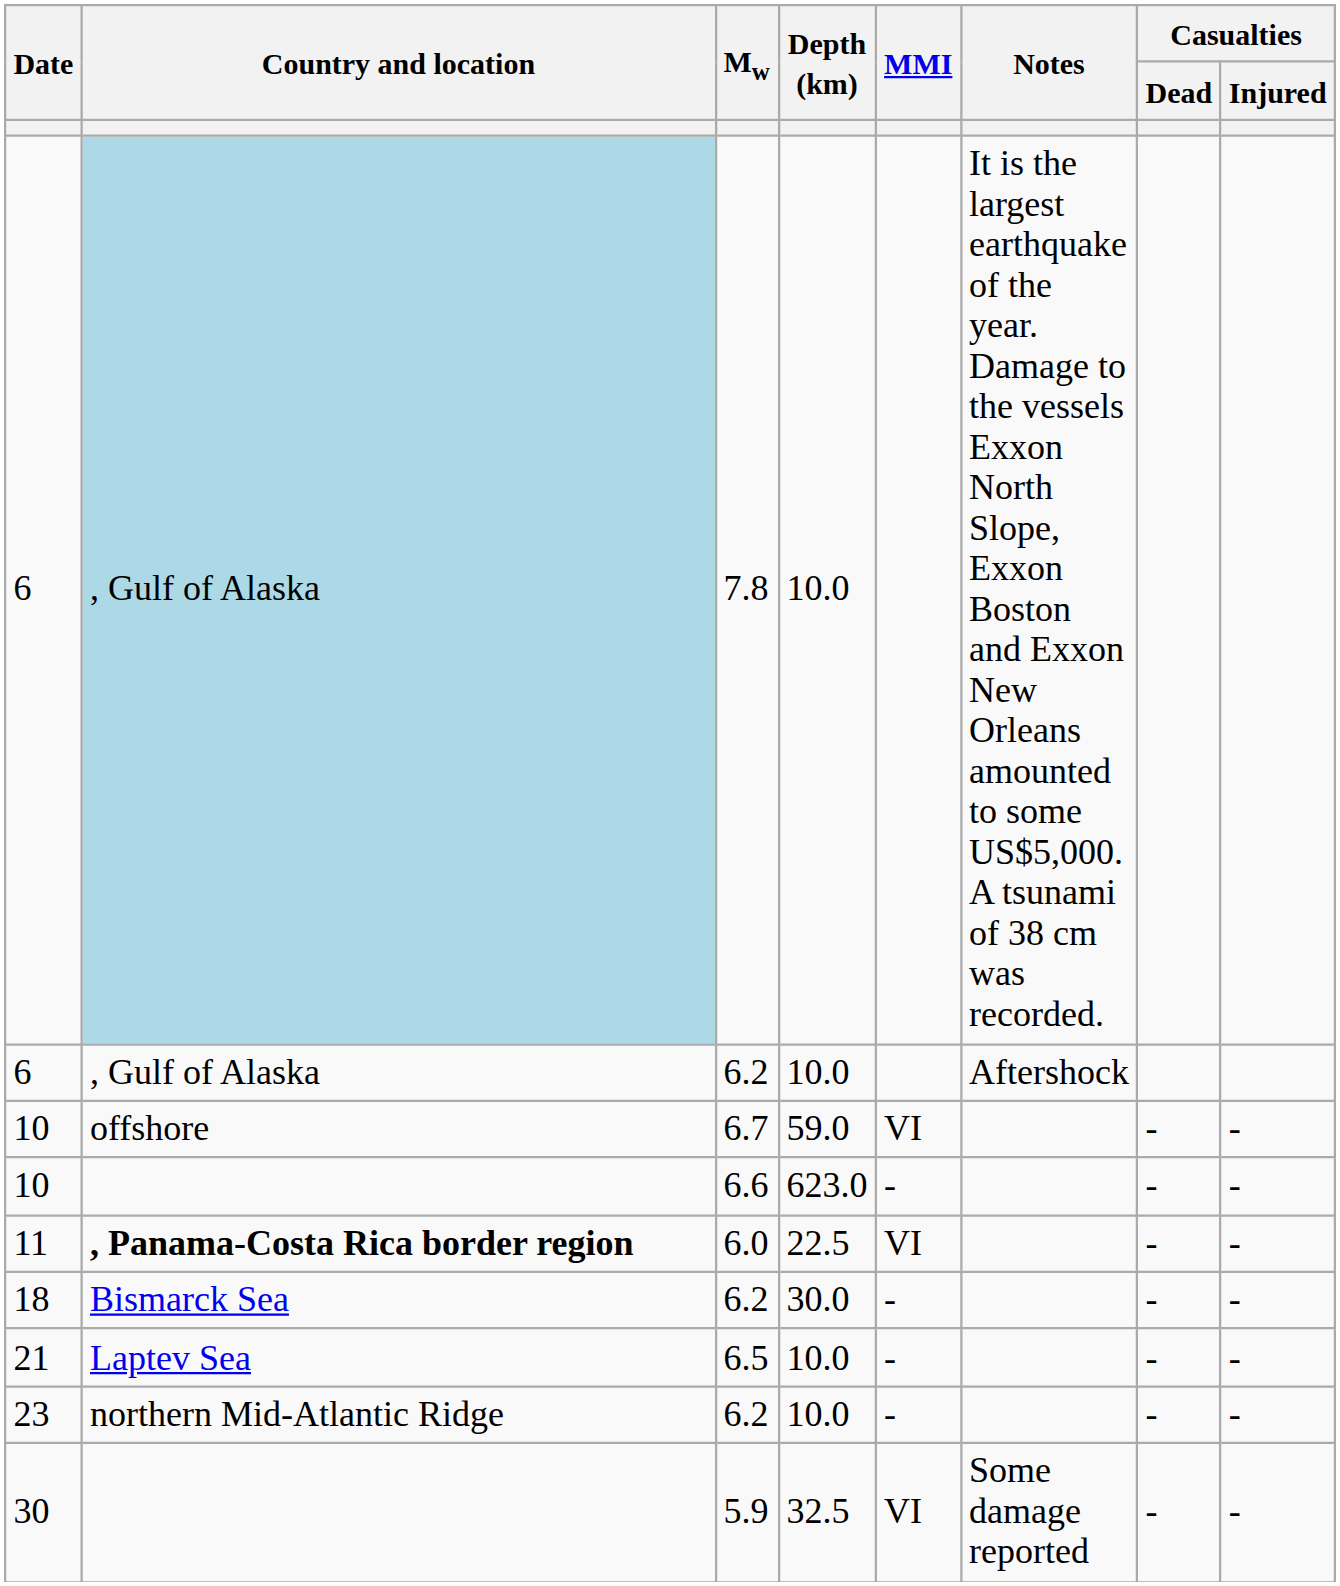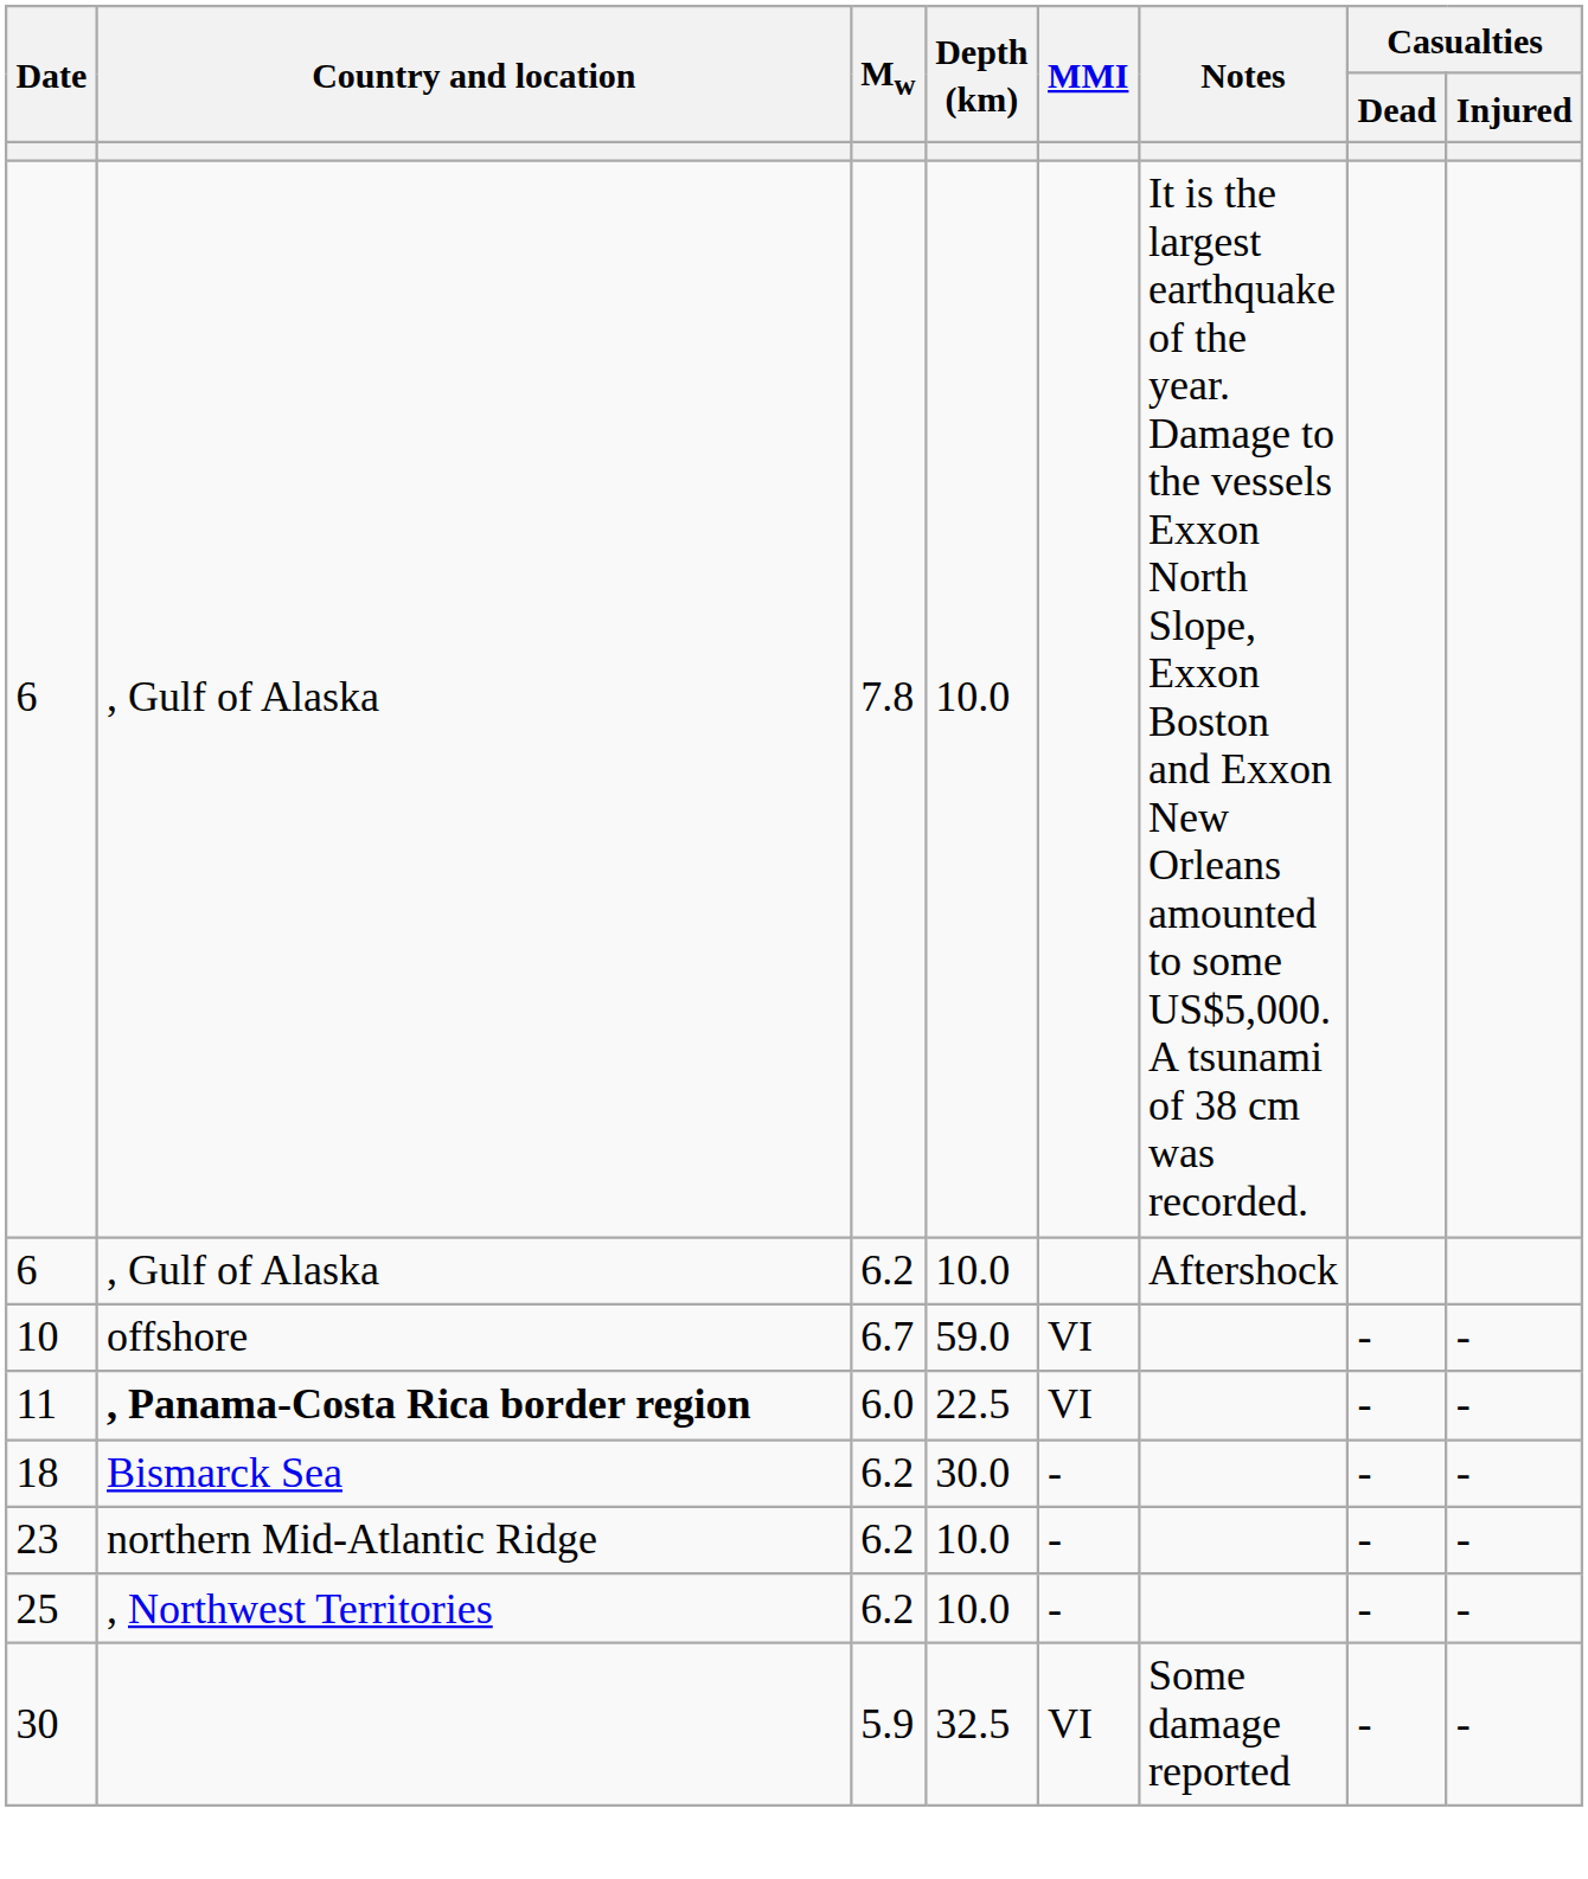 <table class="wikitable sortable" style="border:1px black; margin-left:1em;">
 <tr>
 <th rowspan="2"><small>Date</small></th>
 <th rowspan="2" style="width: 310px"><small>Country and location</small></th>
 <th rowspan="2"><small>M<sub>w</sub></small></th>
 <th rowspan="2"><small>Depth (km)</small></th>
 <th rowspan="2"><small><a href='#'>MMI</a></small></th>
 <th rowspan="2" class="unsortable"><small>Notes</small></th>
 <th colspan="2"><small>Casualties</small></th>
 </tr>
 <tr>
 <th><small>Dead</small></th>
 <th><small>Injured</small></th>
 </tr>
 <tr>
 <th></th>
 <th></th>
 <th></th>
 <th></th>
 <th></th>
 <th></th>
 <th></th>
 <th></th>
 </tr>
 <tr>
 <td>6</td>
-<td style="background: lightblue;">, Gulf of Alaska</td>
+<td>, Gulf of Alaska</td>
 <td>7.8</td>
 <td>10.0</td>
 <td></td>
 <td>It is the largest earthquake of the year. Damage to the vessels Exxon North Slope, Exxon Boston and Exxon New Orleans amounted to some US$5,000. A tsunami of 38 cm was recorded.</td>
 <td></td>
 <td></td>
 </tr>
 <tr>
 <td>6</td>
 <td>, Gulf of Alaska</td>
 <td>6.2</td>
 <td>10.0</td>
 <td></td>
 <td>Aftershock</td>
 <td></td>
 <td></td>
 </tr>
 <tr>
 <td>10</td>
 <td> offshore</td>
 <td>6.7</td>
 <td>59.0</td>
 <td>VI</td>
 <td></td>
 <td>-</td>
 <td>-</td>
 </tr>
 <tr>
-<td>10</td>
-<td></td>
-<td>6.6</td>
-<td>623.0</td>
-<td>-</td>
-<td></td>
-<td>-</td>
-<td>-</td>
-</tr>
-<tr>
 <td>11</td>
 <td><strong>, Panama-Costa Rica border region</strong></td>
 <td>6.0</td>
 <td>22.5</td>
 <td>VI</td>
 <td></td>
 <td>-</td>
 <td>-</td>
 </tr>
 <tr>
 <td>18</td>
 <td><a href='#'>Bismarck Sea</a></td>
 <td>6.2</td>
 <td>30.0</td>
 <td>-</td>
 <td></td>
 <td>-</td>
 <td>-</td>
 </tr>
 <tr>
-<td>21</td>
-<td><a href='#'>Laptev Sea</a></td>
-<td>6.5</td>
+<td>23</td>
+<td>northern Mid-Atlantic Ridge</td>
+<td>6.2</td>
 <td>10.0</td>
 <td>-</td>
 <td></td>
 <td>-</td>
 <td>-</td>
 </tr>
 <tr>
-<td>23</td>
-<td>northern Mid-Atlantic Ridge</td>
+<td>25</td>
+<td>, <a href='#'>Northwest Territories</a></td>
 <td>6.2</td>
 <td>10.0</td>
 <td>-</td>
 <td></td>
 <td>-</td>
 <td>-</td>
 </tr>
 <tr>
 <td>30</td>
 <td></td>
 <td>5.9</td>
 <td>32.5</td>
 <td>VI</td>
 <td>Some damage reported</td>
 <td>-</td>
 <td>-</td>
 </tr>
 </table>
